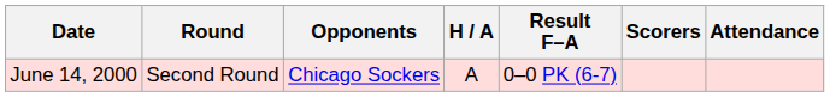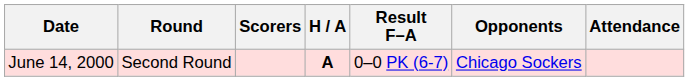 <table class="wikitable" style="text-align:center;">
 <tr>
 <th><strong>Date</strong></th>
 <th><strong>Round</strong></th>
-<th><strong>Opponents</strong></th>
+<th><strong>Scorers</strong></th>
 <th><strong>H / A</strong></th>
 <th><strong>Result<br>F–A</strong></th>
-<th><strong>Scorers</strong></th>
+<th><strong>Opponents</strong></th>
 <th><strong>Attendance</strong></th>
 </tr>
 <tr bgcolor="#ffdddd">
 <td>June 14, 2000</td>
 <td>Second Round</td>
+<td></td>
+<td><strong>A</strong></td>
+<td>0–0 <a href='#'>PK (6-7)</a></td>
 <td><a href='#'>Chicago Sockers</a></td>
-<td>A</td>
-<td>0–0 <a href='#'>PK (6-7)</a></td>
-<td></td>
 <td></td>
 </tr>
 </table>
